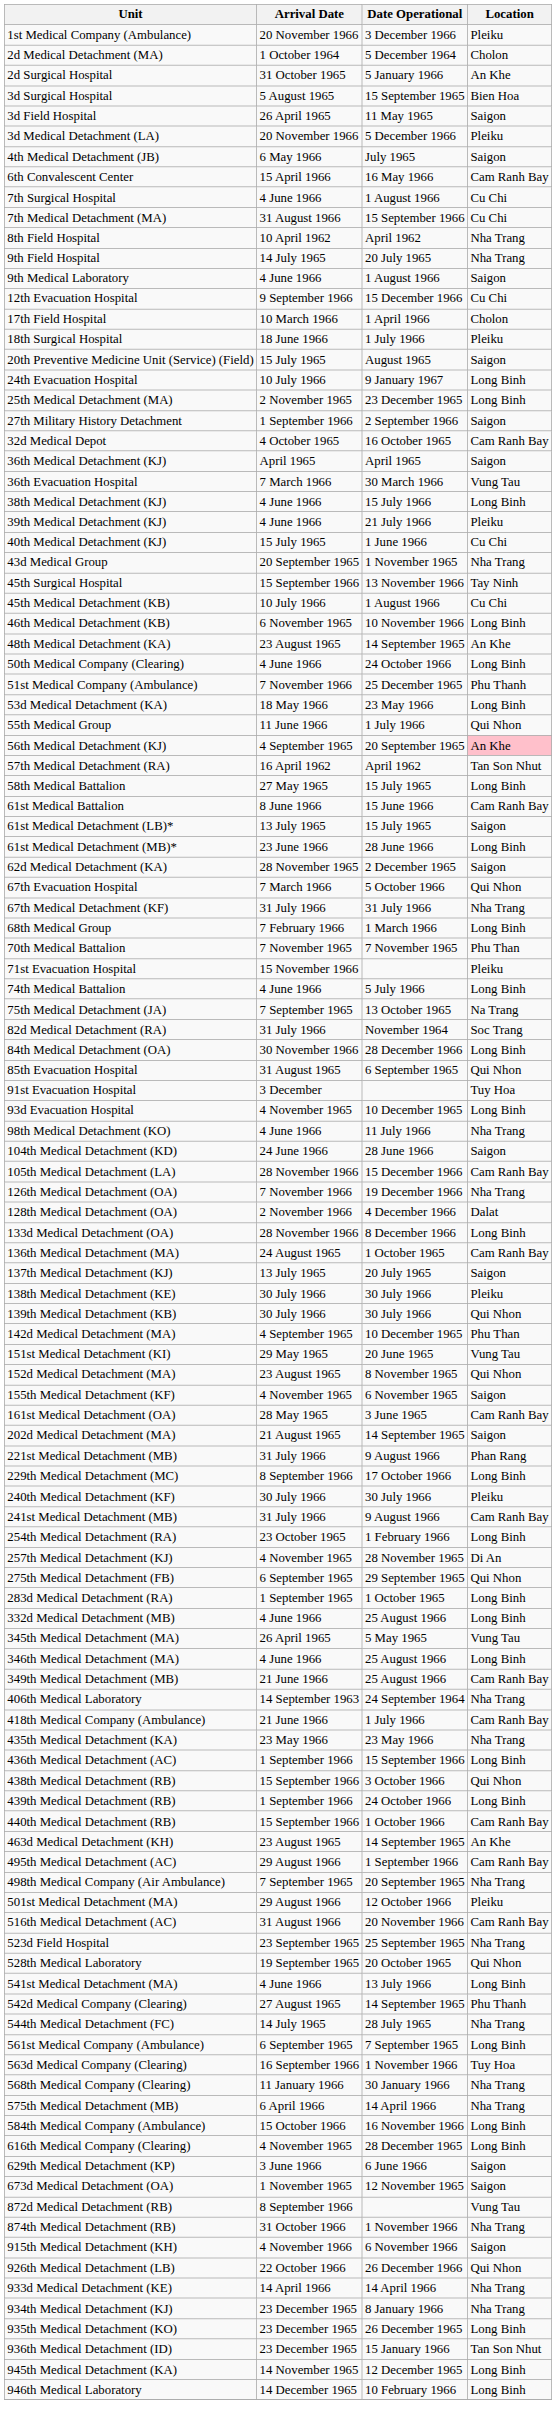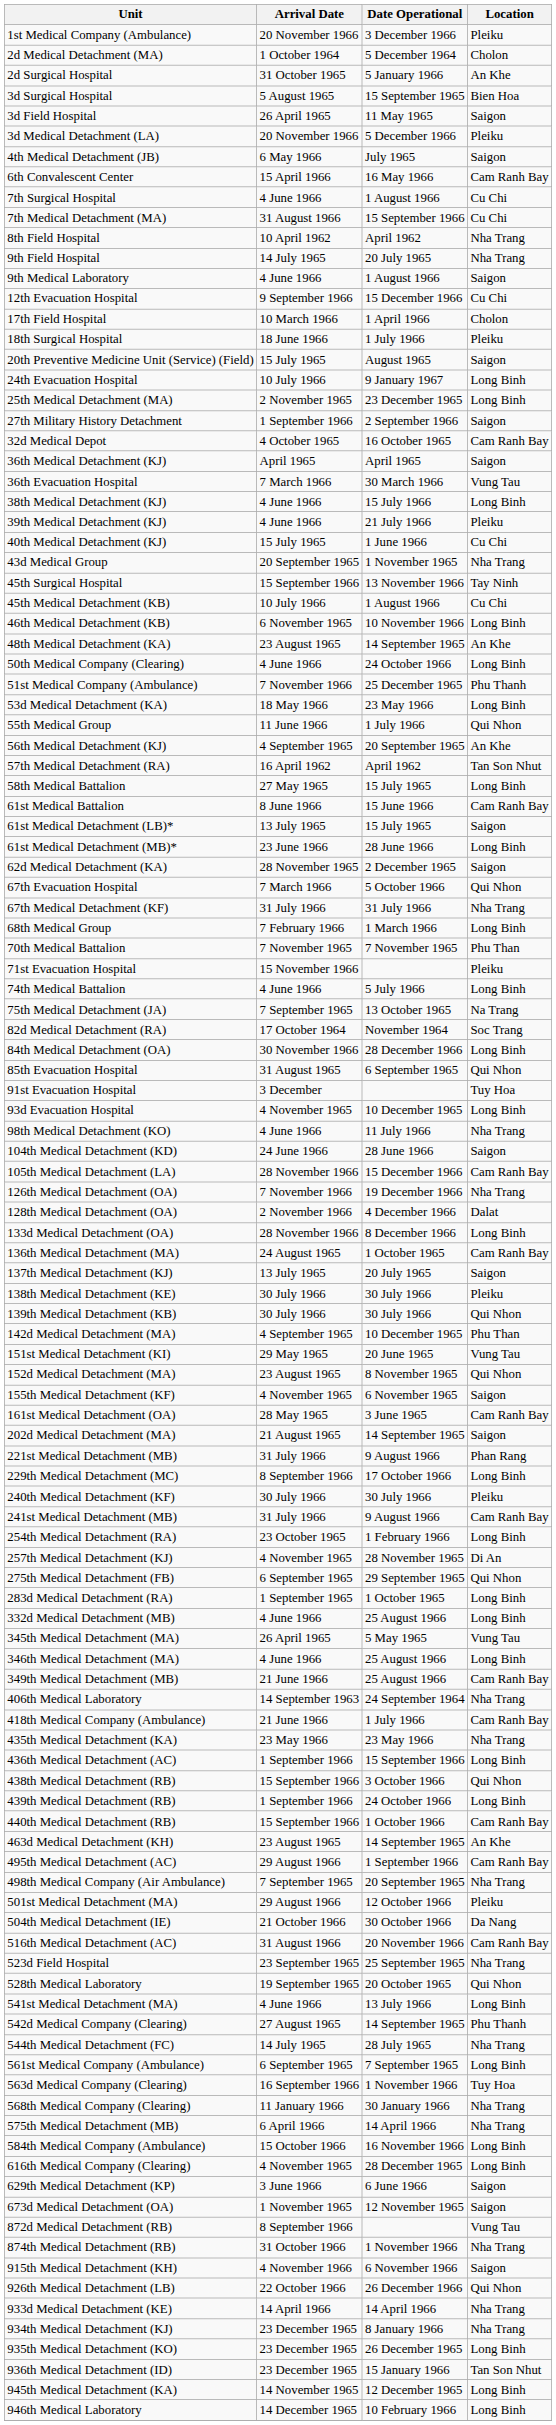 <table class="wikitable">
 <tr>
 <th>Unit</th>
 <th>Arrival Date</th>
 <th>Date Operational</th>
 <th>Location</th>
 </tr>
 <tr>
 <td>1st Medical Company (Ambulance)</td>
 <td>20 November 1966</td>
 <td>3 December 1966</td>
 <td>Pleiku</td>
 </tr>
 <tr>
 <td>2d Medical Detachment (MA)</td>
 <td>1 October 1964</td>
 <td>5 December 1964</td>
 <td>Cholon</td>
 </tr>
 <tr>
 <td>2d Surgical Hospital</td>
 <td>31 October 1965</td>
 <td>5 January 1966</td>
 <td>An Khe</td>
 </tr>
 <tr>
 <td>3d Surgical Hospital</td>
 <td>5 August 1965</td>
 <td>15 September 1965</td>
 <td>Bien Hoa</td>
 </tr>
 <tr>
 <td>3d Field Hospital</td>
 <td>26 April 1965</td>
 <td>11 May 1965</td>
 <td>Saigon</td>
 </tr>
 <tr>
 <td>3d Medical Detachment (LA)</td>
 <td>20 November 1966</td>
 <td>5 December 1966</td>
 <td>Pleiku</td>
 </tr>
 <tr>
 <td>4th Medical Detachment (JB)</td>
 <td>6 May 1966</td>
 <td>July 1965</td>
 <td>Saigon</td>
 </tr>
 <tr>
 <td>6th Convalescent Center</td>
 <td>15 April 1966</td>
 <td>16 May 1966</td>
 <td>Cam Ranh Bay</td>
 </tr>
 <tr>
 <td>7th Surgical Hospital</td>
 <td>4 June 1966</td>
 <td>1 August 1966</td>
 <td>Cu Chi</td>
 </tr>
 <tr>
 <td>7th Medical Detachment (MA)</td>
 <td>31 August 1966</td>
 <td>15 September 1966</td>
 <td>Cu Chi</td>
 </tr>
 <tr>
 <td>8th Field Hospital</td>
 <td>10 April 1962</td>
 <td>April 1962</td>
 <td>Nha Trang</td>
 </tr>
 <tr>
 <td>9th Field Hospital</td>
 <td>14 July 1965</td>
 <td>20 July 1965</td>
 <td>Nha Trang</td>
 </tr>
 <tr>
 <td>9th Medical Laboratory</td>
 <td>4 June 1966</td>
 <td>1 August 1966</td>
 <td>Saigon</td>
 </tr>
 <tr>
 <td>12th Evacuation Hospital</td>
 <td>9 September 1966</td>
 <td>15 December 1966</td>
 <td>Cu Chi</td>
 </tr>
 <tr>
 <td>17th Field Hospital</td>
 <td>10 March 1966</td>
 <td>1 April 1966</td>
 <td>Cholon</td>
 </tr>
 <tr>
 <td>18th Surgical Hospital</td>
 <td>18 June 1966</td>
 <td>1 July 1966</td>
 <td>Pleiku</td>
 </tr>
 <tr>
 <td>20th Preventive Medicine Unit (Service) (Field)</td>
 <td>15 July 1965</td>
 <td>August 1965</td>
 <td>Saigon</td>
 </tr>
 <tr>
 <td>24th Evacuation Hospital</td>
 <td>10 July 1966</td>
 <td>9 January 1967</td>
 <td>Long Binh</td>
 </tr>
 <tr>
 <td>25th Medical Detachment (MA)</td>
 <td>2 November 1965</td>
 <td>23 December 1965</td>
 <td>Long Binh</td>
 </tr>
 <tr>
 <td>27th Military History Detachment</td>
 <td>1 September 1966</td>
 <td>2 September 1966</td>
 <td>Saigon</td>
 </tr>
 <tr>
 <td>32d Medical Depot</td>
 <td>4 October 1965</td>
 <td>16 October 1965</td>
 <td>Cam Ranh Bay</td>
 </tr>
 <tr>
 <td>36th Medical Detachment (KJ)</td>
 <td>April 1965</td>
 <td>April 1965</td>
 <td>Saigon</td>
 </tr>
 <tr>
 <td>36th Evacuation Hospital</td>
 <td>7 March 1966</td>
 <td>30 March 1966</td>
 <td>Vung Tau</td>
 </tr>
 <tr>
 <td>38th Medical Detachment (KJ)</td>
 <td>4 June 1966</td>
 <td>15 July 1966</td>
 <td>Long Binh</td>
 </tr>
 <tr>
 <td>39th Medical Detachment (KJ)</td>
 <td>4 June 1966</td>
 <td>21 July 1966</td>
 <td>Pleiku</td>
 </tr>
 <tr>
 <td>40th Medical Detachment (KJ)</td>
 <td>15 July 1965</td>
 <td>1 June 1966</td>
 <td>Cu Chi</td>
 </tr>
 <tr>
 <td>43d Medical Group</td>
 <td>20 September 1965</td>
 <td>1 November 1965</td>
 <td>Nha Trang</td>
 </tr>
 <tr>
 <td>45th Surgical Hospital</td>
 <td>15 September 1966</td>
 <td>13 November 1966</td>
 <td>Tay Ninh</td>
 </tr>
 <tr>
 <td>45th Medical Detachment (KB)</td>
 <td>10 July 1966</td>
 <td>1 August 1966</td>
 <td>Cu Chi</td>
 </tr>
 <tr>
 <td>46th Medical Detachment (KB)</td>
 <td>6 November 1965</td>
 <td>10 November 1966</td>
 <td>Long Binh</td>
 </tr>
 <tr>
 <td>48th Medical Detachment (KA)</td>
 <td>23 August 1965</td>
 <td>14 September 1965</td>
 <td>An Khe</td>
 </tr>
 <tr>
 <td>50th Medical Company (Clearing)</td>
 <td>4 June 1966</td>
 <td>24 October 1966</td>
 <td>Long Binh</td>
 </tr>
 <tr>
 <td>51st Medical Company (Ambulance)</td>
 <td>7 November 1966</td>
 <td>25 December 1965</td>
 <td>Phu Thanh</td>
 </tr>
 <tr>
 <td>53d Medical Detachment (KA)</td>
 <td>18 May 1966</td>
 <td>23 May 1966</td>
 <td>Long Binh</td>
 </tr>
 <tr>
 <td>55th Medical Group</td>
 <td>11 June 1966</td>
 <td>1 July 1966</td>
 <td>Qui Nhon</td>
 </tr>
 <tr>
 <td>56th Medical Detachment (KJ)</td>
 <td>4 September 1965</td>
 <td>20 September 1965</td>
-<td style="background: pink;">An Khe</td>
+<td>An Khe</td>
 </tr>
 <tr>
 <td>57th Medical Detachment (RA)</td>
 <td>16 April 1962</td>
 <td>April 1962</td>
 <td>Tan Son Nhut</td>
 </tr>
 <tr>
 <td>58th Medical Battalion</td>
 <td>27 May 1965</td>
 <td>15 July 1965</td>
 <td>Long Binh</td>
 </tr>
 <tr>
 <td>61st Medical Battalion</td>
 <td>8 June 1966</td>
 <td>15 June 1966</td>
 <td>Cam Ranh Bay</td>
 </tr>
 <tr>
 <td>61st Medical Detachment (LB)*</td>
 <td>13 July 1965</td>
 <td>15 July 1965</td>
 <td>Saigon</td>
 </tr>
 <tr>
 <td>61st Medical Detachment (MB)*</td>
 <td>23 June 1966</td>
 <td>28 June 1966</td>
 <td>Long Binh</td>
 </tr>
 <tr>
 <td>62d Medical Detachment (KA)</td>
 <td>28 November 1965</td>
 <td>2 December 1965</td>
 <td>Saigon</td>
 </tr>
 <tr>
 <td>67th Evacuation Hospital</td>
 <td>7 March 1966</td>
 <td>5 October 1966</td>
 <td>Qui Nhon</td>
 </tr>
 <tr>
 <td>67th Medical Detachment (KF)</td>
 <td>31 July 1966</td>
 <td>31 July 1966</td>
 <td>Nha Trang</td>
 </tr>
 <tr>
 <td>68th Medical Group</td>
 <td>7 February 1966</td>
 <td>1 March 1966</td>
 <td>Long Binh</td>
 </tr>
 <tr>
 <td>70th Medical Battalion</td>
 <td>7 November 1965</td>
 <td>7 November 1965</td>
 <td>Phu Than</td>
 </tr>
 <tr>
 <td>71st Evacuation Hospital</td>
 <td>15 November 1966</td>
 <td></td>
 <td>Pleiku</td>
 </tr>
 <tr>
 <td>74th Medical Battalion</td>
 <td>4 June 1966</td>
 <td>5 July 1966</td>
 <td>Long Binh</td>
 </tr>
 <tr>
 <td>75th Medical Detachment (JA)</td>
 <td>7 September 1965</td>
 <td>13 October 1965</td>
 <td>Na Trang</td>
 </tr>
 <tr>
 <td>82d Medical Detachment (RA)</td>
-<td>31 July 1966</td>
+<td>17 October 1964</td>
 <td>November 1964</td>
 <td>Soc Trang</td>
 </tr>
 <tr>
 <td>84th Medical Detachment (OA)</td>
 <td>30 November 1966</td>
 <td>28 December 1966</td>
 <td>Long Binh</td>
 </tr>
 <tr>
 <td>85th Evacuation Hospital</td>
 <td>31 August 1965</td>
 <td>6 September 1965</td>
 <td>Qui Nhon</td>
 </tr>
 <tr>
 <td>91st Evacuation Hospital</td>
 <td>3 December</td>
 <td></td>
 <td>Tuy Hoa</td>
 </tr>
 <tr>
 <td>93d Evacuation Hospital</td>
 <td>4 November 1965</td>
 <td>10 December 1965</td>
 <td>Long Binh</td>
 </tr>
 <tr>
 <td>98th Medical Detachment (KO)</td>
 <td>4 June 1966</td>
 <td>11 July 1966</td>
 <td>Nha Trang</td>
 </tr>
 <tr>
 <td>104th Medical Detachment (KD)</td>
 <td>24 June 1966</td>
 <td>28 June 1966</td>
 <td>Saigon</td>
 </tr>
 <tr>
 <td>105th Medical Detachment (LA)</td>
 <td>28 November 1966</td>
 <td>15 December 1966</td>
 <td>Cam Ranh Bay</td>
 </tr>
 <tr>
 <td>126th Medical Detachment (OA)</td>
 <td>7 November 1966</td>
 <td>19 December 1966</td>
 <td>Nha Trang</td>
 </tr>
 <tr>
 <td>128th Medical Detachment (OA)</td>
 <td>2 November 1966</td>
 <td>4 December 1966</td>
 <td>Dalat</td>
 </tr>
 <tr>
 <td>133d Medical Detachment (OA)</td>
 <td>28 November 1966</td>
 <td>8 December 1966</td>
 <td>Long Binh</td>
 </tr>
 <tr>
 <td>136th Medical Detachment (MA)</td>
 <td>24 August 1965</td>
 <td>1 October 1965</td>
 <td>Cam Ranh Bay</td>
 </tr>
 <tr>
 <td>137th Medical Detachment (KJ)</td>
 <td>13 July 1965</td>
 <td>20 July 1965</td>
 <td>Saigon</td>
 </tr>
 <tr>
 <td>138th Medical Detachment (KE)</td>
 <td>30 July 1966</td>
 <td>30 July 1966</td>
 <td>Pleiku</td>
 </tr>
 <tr>
 <td>139th Medical Detachment (KB)</td>
 <td>30 July 1966</td>
 <td>30 July 1966</td>
 <td>Qui Nhon</td>
 </tr>
 <tr>
 <td>142d Medical Detachment (MA)</td>
 <td>4 September 1965</td>
 <td>10 December 1965</td>
 <td>Phu Than</td>
 </tr>
 <tr>
 <td>151st Medical Detachment (KI)</td>
 <td>29 May 1965</td>
 <td>20 June 1965</td>
 <td>Vung Tau</td>
 </tr>
 <tr>
 <td>152d Medical Detachment (MA)</td>
 <td>23 August 1965</td>
 <td>8 November 1965</td>
 <td>Qui Nhon</td>
 </tr>
 <tr>
 <td>155th Medical Detachment (KF)</td>
 <td>4 November 1965</td>
 <td>6 November 1965</td>
 <td>Saigon</td>
 </tr>
 <tr>
 <td>161st Medical Detachment (OA)</td>
 <td>28 May 1965</td>
 <td>3 June 1965</td>
 <td>Cam Ranh Bay</td>
 </tr>
 <tr>
 <td>202d Medical Detachment (MA)</td>
 <td>21 August 1965</td>
 <td>14 September 1965</td>
 <td>Saigon</td>
 </tr>
 <tr>
 <td>221st Medical Detachment (MB)</td>
 <td>31 July 1966</td>
 <td>9 August 1966</td>
 <td>Phan Rang</td>
 </tr>
 <tr>
 <td>229th Medical Detachment (MC)</td>
 <td>8 September 1966</td>
 <td>17 October 1966</td>
 <td>Long Binh</td>
 </tr>
 <tr>
 <td>240th Medical Detachment (KF)</td>
 <td>30 July 1966</td>
 <td>30 July 1966</td>
 <td>Pleiku</td>
 </tr>
 <tr>
 <td>241st Medical Detachment (MB)</td>
 <td>31 July 1966</td>
 <td>9 August 1966</td>
 <td>Cam Ranh Bay</td>
 </tr>
 <tr>
 <td>254th Medical Detachment (RA)</td>
 <td>23 October 1965</td>
 <td>1 February 1966</td>
 <td>Long Binh</td>
 </tr>
 <tr>
 <td>257th Medical Detachment (KJ)</td>
 <td>4 November 1965</td>
 <td>28 November 1965</td>
 <td>Di An</td>
 </tr>
 <tr>
 <td>275th Medical Detachment (FB)</td>
 <td>6 September 1965</td>
 <td>29 September 1965</td>
 <td>Qui Nhon</td>
 </tr>
 <tr>
 <td>283d Medical Detachment (RA)</td>
 <td>1 September 1965</td>
 <td>1 October 1965</td>
 <td>Long Binh</td>
 </tr>
 <tr>
 <td>332d Medical Detachment (MB)</td>
 <td>4 June 1966</td>
 <td>25 August 1966</td>
 <td>Long Binh</td>
 </tr>
 <tr>
 <td>345th Medical Detachment (MA)</td>
 <td>26 April 1965</td>
 <td>5 May 1965</td>
 <td>Vung Tau</td>
 </tr>
 <tr>
 <td>346th Medical Detachment (MA)</td>
 <td>4 June 1966</td>
 <td>25 August 1966</td>
 <td>Long Binh</td>
 </tr>
 <tr>
 <td>349th Medical Detachment (MB)</td>
 <td>21 June 1966</td>
 <td>25 August 1966</td>
 <td>Cam Ranh Bay</td>
 </tr>
 <tr>
 <td>406th Medical Laboratory</td>
 <td>14 September 1963</td>
 <td>24 September 1964</td>
 <td>Nha Trang</td>
 </tr>
 <tr>
 <td>418th Medical Company (Ambulance)</td>
 <td>21 June 1966</td>
 <td>1 July 1966</td>
 <td>Cam Ranh Bay</td>
 </tr>
 <tr>
 <td>435th Medical Detachment (KA)</td>
 <td>23 May 1966</td>
 <td>23 May 1966</td>
 <td>Nha Trang</td>
 </tr>
 <tr>
 <td>436th Medical Detachment (AC)</td>
 <td>1 September 1966</td>
 <td>15 September 1966</td>
 <td>Long Binh</td>
 </tr>
 <tr>
 <td>438th Medical Detachment (RB)</td>
 <td>15 September 1966</td>
 <td>3 October 1966</td>
 <td>Qui Nhon</td>
 </tr>
 <tr>
 <td>439th Medical Detachment (RB)</td>
 <td>1 September 1966</td>
 <td>24 October 1966</td>
 <td>Long Binh</td>
 </tr>
 <tr>
 <td>440th Medical Detachment (RB)</td>
 <td>15 September 1966</td>
 <td>1 October 1966</td>
 <td>Cam Ranh Bay</td>
 </tr>
 <tr>
 <td>463d Medical Detachment (KH)</td>
 <td>23 August 1965</td>
 <td>14 September 1965</td>
 <td>An Khe</td>
 </tr>
 <tr>
 <td>495th Medical Detachment (AC)</td>
 <td>29 August 1966</td>
 <td>1 September 1966</td>
 <td>Cam Ranh Bay</td>
 </tr>
 <tr>
 <td>498th Medical Company (Air Ambulance)</td>
 <td>7 September 1965</td>
 <td>20 September 1965</td>
 <td>Nha Trang</td>
 </tr>
 <tr>
 <td>501st Medical Detachment (MA)</td>
 <td>29 August 1966</td>
 <td>12 October 1966</td>
 <td>Pleiku</td>
 </tr>
 <tr>
+<td>504th Medical Detachment (IE)</td>
+<td>21 October 1966</td>
+<td>30 October 1966</td>
+<td>Da Nang</td>
+</tr>
+<tr>
 <td>516th Medical Detachment (AC)</td>
 <td>31 August 1966</td>
 <td>20 November 1966</td>
 <td>Cam Ranh Bay</td>
 </tr>
 <tr>
 <td>523d Field Hospital</td>
 <td>23 September 1965</td>
 <td>25 September 1965</td>
 <td>Nha Trang</td>
 </tr>
 <tr>
 <td>528th Medical Laboratory</td>
 <td>19 September 1965</td>
 <td>20 October 1965</td>
 <td>Qui Nhon</td>
 </tr>
 <tr>
 <td>541st Medical Detachment (MA)</td>
 <td>4 June 1966</td>
 <td>13 July 1966</td>
 <td>Long Binh</td>
 </tr>
 <tr>
 <td>542d Medical Company (Clearing)</td>
 <td>27 August 1965</td>
 <td>14 September 1965</td>
 <td>Phu Thanh</td>
 </tr>
 <tr>
 <td>544th Medical Detachment (FC)</td>
 <td>14 July 1965</td>
 <td>28 July 1965</td>
 <td>Nha Trang</td>
 </tr>
 <tr>
 <td>561st Medical Company (Ambulance)</td>
 <td>6 September 1965</td>
 <td>7 September 1965</td>
 <td>Long Binh</td>
 </tr>
 <tr>
 <td>563d Medical Company (Clearing)</td>
 <td>16 September 1966</td>
 <td>1 November 1966</td>
 <td>Tuy Hoa</td>
 </tr>
 <tr>
 <td>568th Medical Company (Clearing)</td>
 <td>11 January 1966</td>
 <td>30 January 1966</td>
 <td>Nha Trang</td>
 </tr>
 <tr>
 <td>575th Medical Detachment (MB)</td>
 <td>6 April 1966</td>
 <td>14 April 1966</td>
 <td>Nha Trang</td>
 </tr>
 <tr>
 <td>584th Medical Company (Ambulance)</td>
 <td>15 October 1966</td>
 <td>16 November 1966</td>
 <td>Long Binh</td>
 </tr>
 <tr>
 <td>616th Medical Company (Clearing)</td>
 <td>4 November 1965</td>
 <td>28 December 1965</td>
 <td>Long Binh</td>
 </tr>
 <tr>
 <td>629th Medical Detachment (KP)</td>
 <td>3 June 1966</td>
 <td>6 June 1966</td>
 <td>Saigon</td>
 </tr>
 <tr>
 <td>673d Medical Detachment (OA)</td>
 <td>1 November 1965</td>
 <td>12 November 1965</td>
 <td>Saigon</td>
 </tr>
 <tr>
 <td>872d Medical Detachment (RB)</td>
 <td>8 September 1966</td>
 <td></td>
 <td>Vung Tau</td>
 </tr>
 <tr>
 <td>874th Medical Detachment (RB)</td>
 <td>31 October 1966</td>
 <td>1 November 1966</td>
 <td>Nha Trang</td>
 </tr>
 <tr>
 <td>915th Medical Detachment (KH)</td>
 <td>4 November 1966</td>
 <td>6 November 1966</td>
 <td>Saigon</td>
 </tr>
 <tr>
 <td>926th Medical Detachment (LB)</td>
 <td>22 October 1966</td>
 <td>26 December 1966</td>
 <td>Qui Nhon</td>
 </tr>
 <tr>
 <td>933d Medical Detachment (KE)</td>
 <td>14 April 1966</td>
 <td>14 April 1966</td>
 <td>Nha Trang</td>
 </tr>
 <tr>
 <td>934th Medical Detachment (KJ)</td>
 <td>23 December 1965</td>
 <td>8 January 1966</td>
 <td>Nha Trang</td>
 </tr>
 <tr>
 <td>935th Medical Detachment (KO)</td>
 <td>23 December 1965</td>
 <td>26 December 1965</td>
 <td>Long Binh</td>
 </tr>
 <tr>
 <td>936th Medical Detachment (ID)</td>
 <td>23 December 1965</td>
 <td>15 January 1966</td>
 <td>Tan Son Nhut</td>
 </tr>
 <tr>
 <td>945th Medical Detachment (KA)</td>
 <td>14 November 1965</td>
 <td>12 December 1965</td>
 <td>Long Binh</td>
 </tr>
 <tr>
 <td>946th Medical Laboratory</td>
 <td>14 December 1965</td>
 <td>10 February 1966</td>
 <td>Long Binh</td>
 </tr>
 <tr>
 </tr>
 </table>
